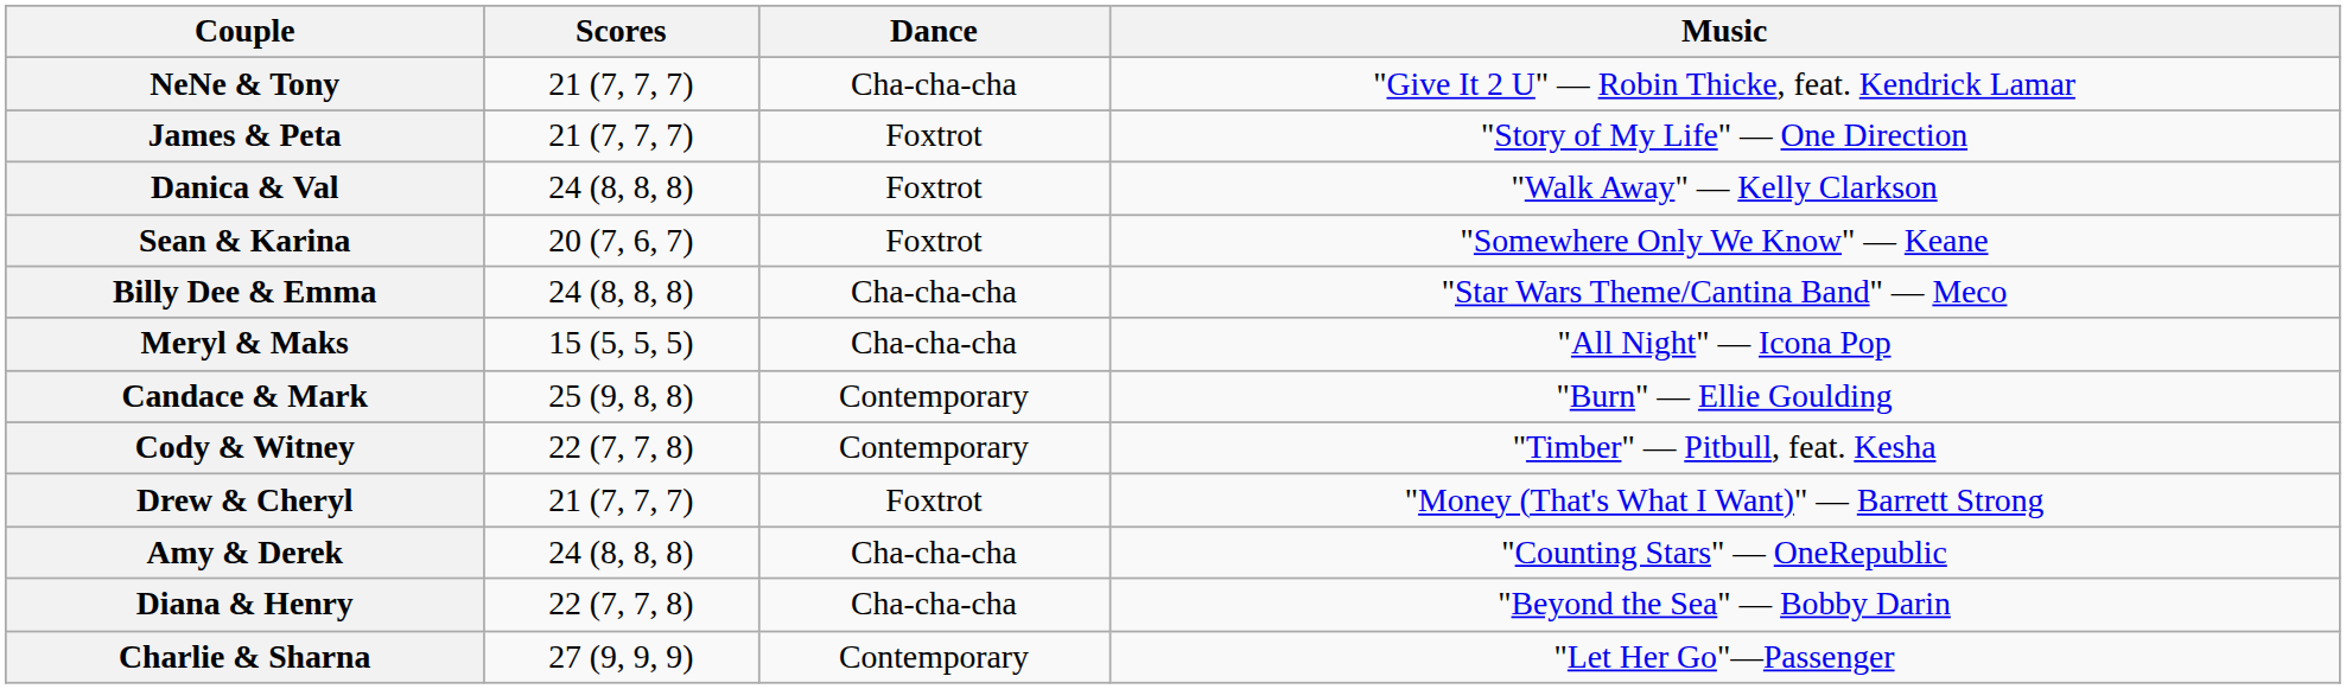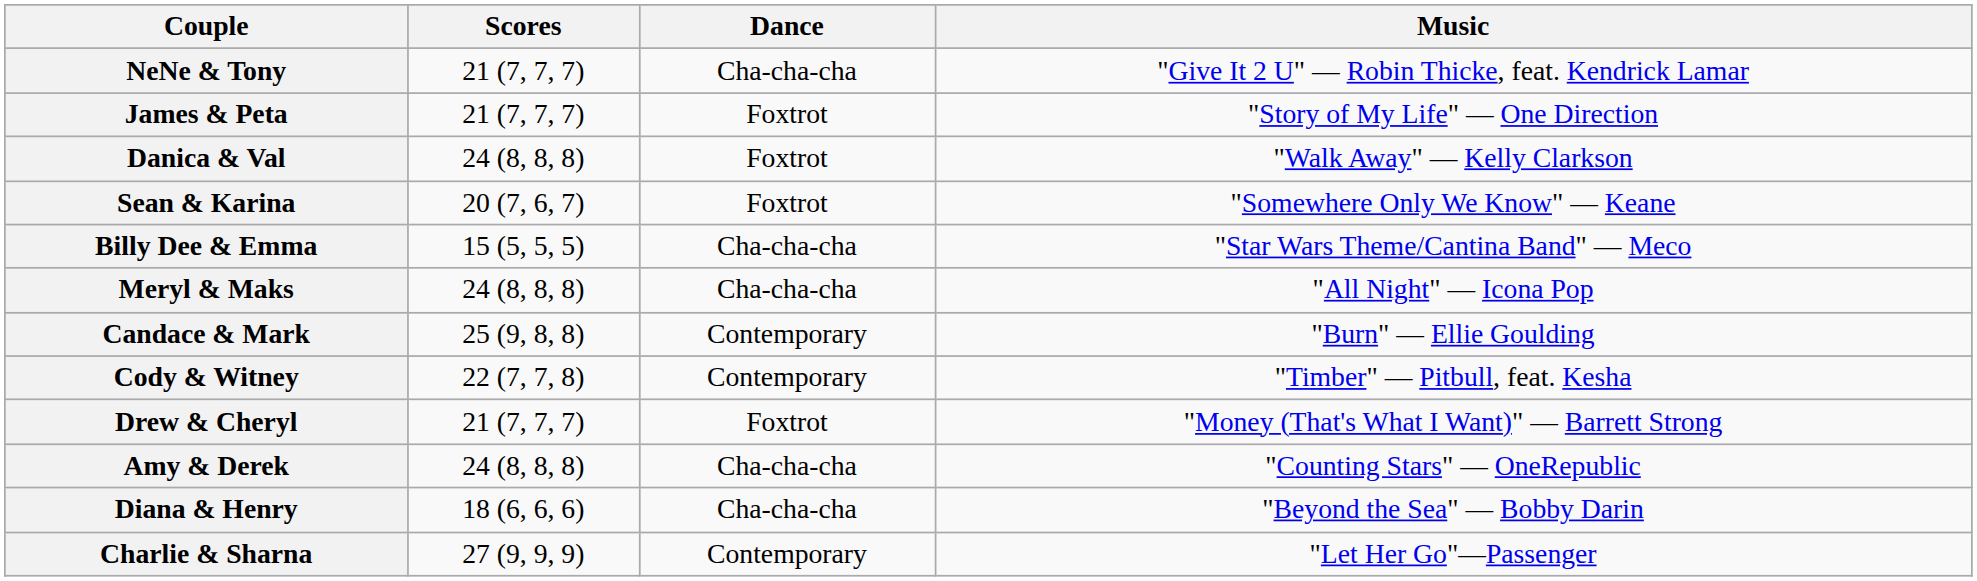 <table class="wikitable sortable" style="text-align:center; width:90%">
 <tr>
 <th scope="col">Couple</th>
 <th scope="col">Scores</th>
 <th scope="col" class="unsortable">Dance</th>
 <th scope="col" class="unsortable">Music</th>
 </tr>
 <tr>
 <th scope="row">NeNe & Tony</th>
 <td>21 (7, 7, 7)</td>
 <td>Cha-cha-cha</td>
 <td>"<a href='#'>Give It 2 U</a>" — <a href='#'>Robin Thicke</a>, feat. <a href='#'>Kendrick Lamar</a></td>
 </tr>
 <tr>
 <th scope="row">James & Peta</th>
 <td>21 (7, 7, 7)</td>
 <td>Foxtrot</td>
 <td>"<a href='#'>Story of My Life</a>" — <a href='#'>One Direction</a></td>
 </tr>
 <tr>
 <th scope="row">Danica & Val</th>
 <td>24 (8, 8, 8)</td>
 <td>Foxtrot</td>
 <td>"<a href='#'>Walk Away</a>" — <a href='#'>Kelly Clarkson</a></td>
 </tr>
 <tr>
 <th scope="row">Sean & Karina</th>
 <td>20 (7, 6, 7)</td>
 <td>Foxtrot</td>
 <td>"<a href='#'>Somewhere Only We Know</a>" — <a href='#'>Keane</a></td>
 </tr>
 <tr>
 <th scope="row">Billy Dee & Emma</th>
-<td>24 (8, 8, 8)</td>
+<td>15 (5, 5, 5)</td>
 <td>Cha-cha-cha</td>
 <td>"<a href='#'>Star Wars Theme/Cantina Band</a>" — <a href='#'>Meco</a></td>
 </tr>
 <tr>
 <th scope="row">Meryl & Maks</th>
-<td>15 (5, 5, 5)</td>
+<td>24 (8, 8, 8)</td>
 <td>Cha-cha-cha</td>
 <td>"<a href='#'>All Night</a>" — <a href='#'>Icona Pop</a></td>
 </tr>
 <tr>
 <th scope="row">Candace & Mark</th>
 <td>25 (9, 8, 8)</td>
 <td>Contemporary</td>
 <td>"<a href='#'>Burn</a>" — <a href='#'>Ellie Goulding</a></td>
 </tr>
 <tr>
 <th scope="row">Cody & Witney</th>
 <td>22 (7, 7, 8)</td>
 <td>Contemporary</td>
 <td>"<a href='#'>Timber</a>" — <a href='#'>Pitbull</a>, feat. <a href='#'>Kesha</a></td>
 </tr>
 <tr>
 <th scope="row">Drew & Cheryl</th>
 <td>21 (7, 7, 7)</td>
 <td>Foxtrot</td>
 <td>"<a href='#'>Money (That's What I Want)</a>" — <a href='#'>Barrett Strong</a></td>
 </tr>
 <tr>
 <th scope="row">Amy & Derek</th>
 <td>24 (8, 8, 8)</td>
 <td>Cha-cha-cha</td>
 <td>"<a href='#'>Counting Stars</a>" — <a href='#'>OneRepublic</a></td>
 </tr>
 <tr>
 <th scope="row">Diana & Henry</th>
-<td>22 (7, 7, 8)</td>
+<td>18 (6, 6, 6)</td>
 <td>Cha-cha-cha</td>
 <td>"<a href='#'>Beyond the Sea</a>" — <a href='#'>Bobby Darin</a></td>
 </tr>
 <tr>
 <th scope="row">Charlie & Sharna</th>
 <td>27 (9, 9, 9)</td>
 <td>Contemporary</td>
 <td>"<a href='#'>Let Her Go</a>"—<a href='#'>Passenger</a></td>
 </tr>
 </table>
